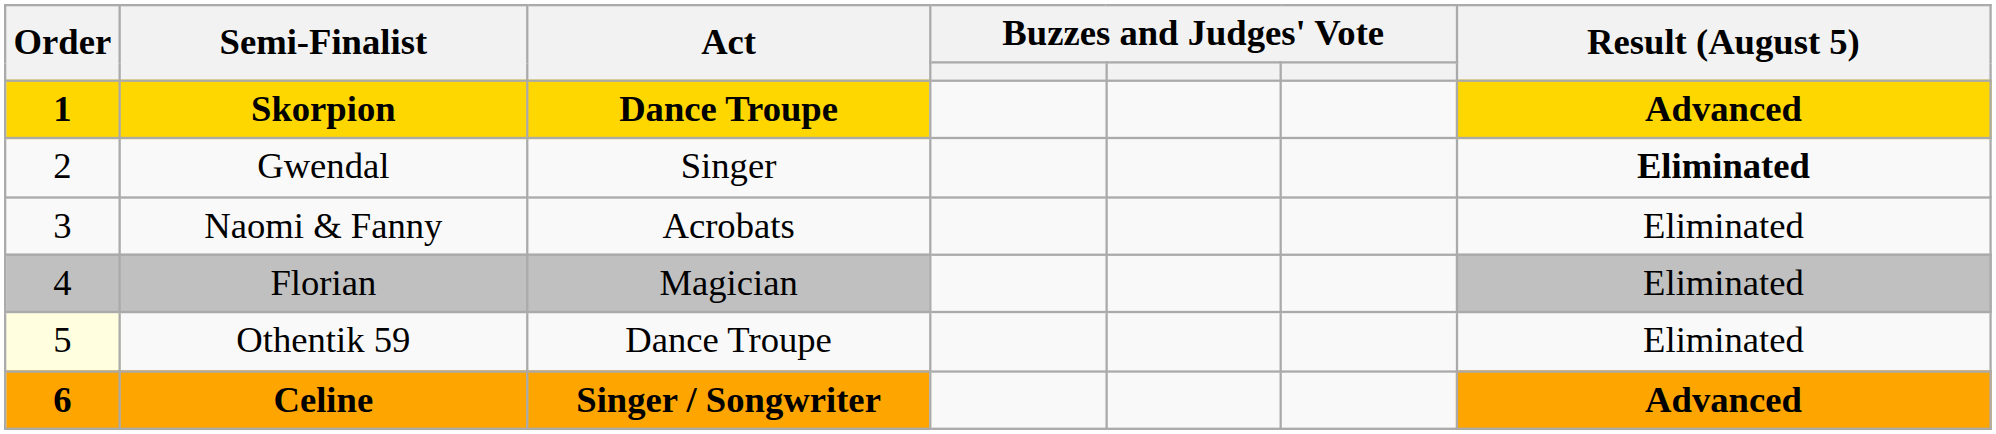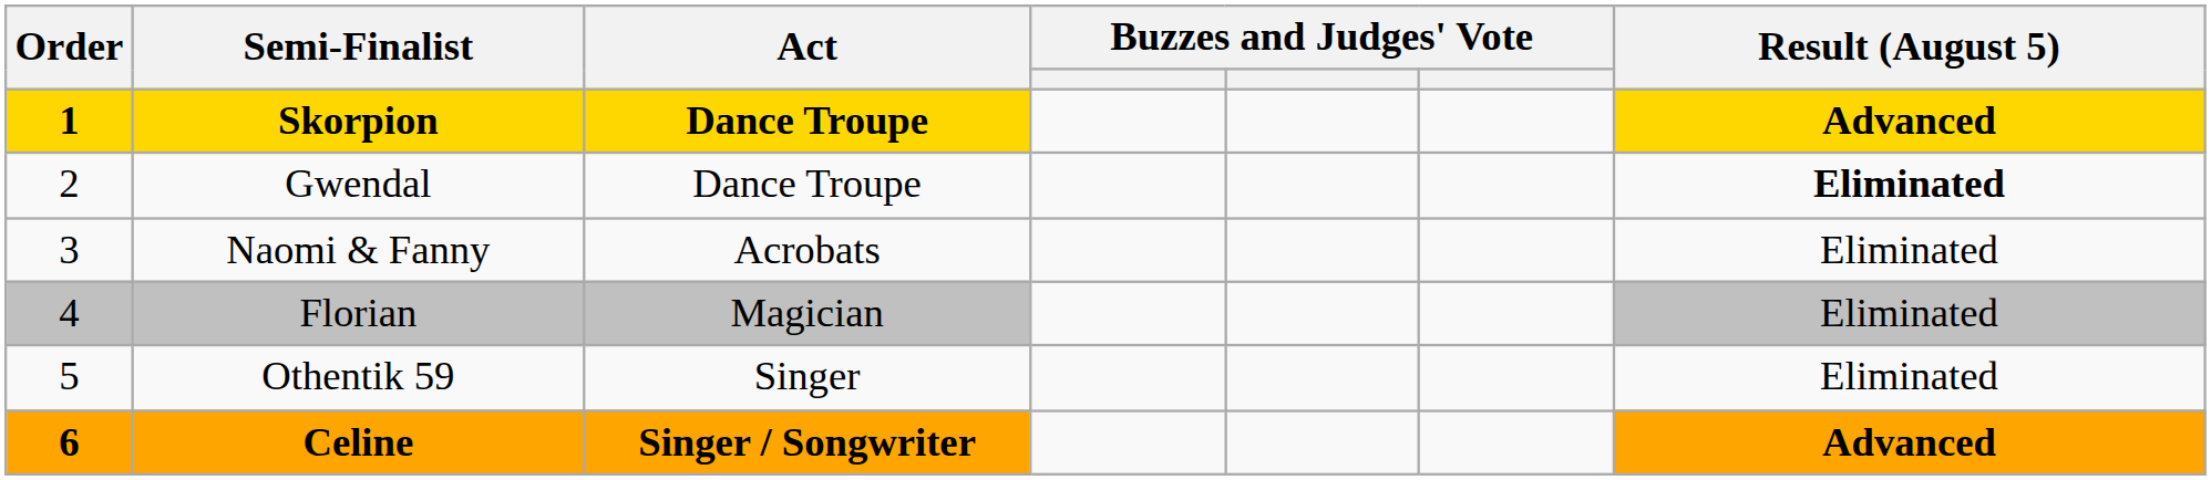 <table class="wikitable plainrowheaders sortable" style="text-align:center">
 <tr>
 <th scope="col" rowspan="2" style="width:1em;">Order</th>
 <th scope="col" rowspan="2" class="unsortable" style="width:17em;">Semi-Finalist</th>
 <th scope="col" rowspan="2" class="unsortable" style="width:16em;">Act</th>
 <th scope="col" colspan="3" class="unsortable" style="width:24em;">Buzzes and Judges' Vote</th>
 <th scope="col" rowspan="2" style="width:23em;">Result (August 5)</th>
 </tr>
 <tr>
 <th scope="col" class="unsortable" style="width:6em;"></th>
 <th scope="col" class="unsortable" style="width:6em;"></th>
 <th scope="col" class="unsortable" style="width:6em;"></th>
 </tr>
 <tr>
 <td style="background:gold"><strong>1</strong></td>
 <td style="background:gold"><strong>Skorpion</strong></td>
 <td style="background:gold"><strong>Dance Troupe</strong></td>
 <td></td>
 <td></td>
 <td></td>
 <td style="background:gold"><strong>Advanced</strong></td>
 </tr>
 <tr>
 <td>2</td>
 <td>Gwendal</td>
-<td>Singer</td>
+<td>Dance Troupe</td>
 <td style="text-align:center;"></td>
 <td></td>
 <td></td>
 <td><strong>Eliminated</strong></td>
 </tr>
 <tr>
 <td>3</td>
 <td>Naomi & Fanny</td>
 <td>Acrobats</td>
 <td style="text-align:center;"></td>
 <td></td>
 <td></td>
 <td>Eliminated</td>
 </tr>
 <tr>
 <td style="background:silver;">4</td>
 <td style="background:silver;">Florian</td>
 <td style="background:silver;">Magician</td>
 <td style="text-align: center;"></td>
 <td></td>
 <td></td>
 <td style="background:silver;">Eliminated</td>
 </tr>
 <tr>
-<td style="background: lightyellow;">5</td>
+<td>5</td>
 <td>Othentik 59</td>
-<td>Dance Troupe</td>
+<td>Singer</td>
 <td style="text-align:center;"></td>
 <td style="text-align:center;"></td>
 <td style="text-align:center;"></td>
 <td>Eliminated</td>
 </tr>
 <tr>
 <td style="background:orange"><strong>6</strong></td>
 <td style="background:orange"><strong>Celine</strong></td>
 <td style="background:orange"><strong>Singer / Songwriter</strong></td>
 <td></td>
 <td style="text-align: center;"></td>
 <td style="text-align: center;"></td>
 <td style="background:orange"><strong>Advanced</strong></td>
 </tr>
 </table>
